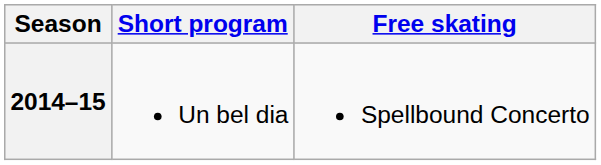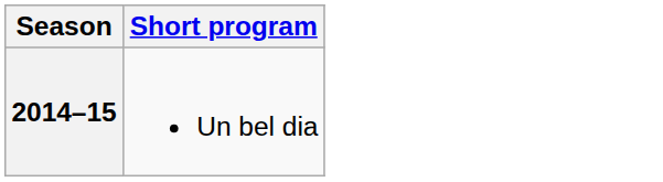 <table class=wikitable style=text-align:center>
 <tr>
 <th>Season</th>
 <th><a href='#'>Short program</a></th>
-<th><a href='#'>Free skating</a></th>
 </tr>
 <tr>
 <th>2014–15 <br> </th>
 <td><br><ul><li>Un bel dia <br></li></ul></td>
-<td><br><ul><li>Spellbound Concerto <br></li></ul></td>
 </tr>
 </table>
